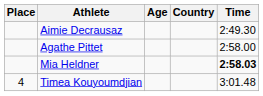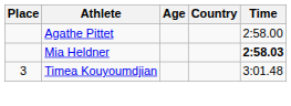 <table class="wikitable mw-datatable sortable">
 <tr>
 <th>Place</th>
 <th>Athlete</th>
 <th>Age</th>
 <th>Country</th>
 <th>Time</th>
-</tr>
-<tr>
-<td align=center></td>
-<td><a href='#'>Aimie Decrausaz</a></td>
-<td></td>
-<td></td>
-<td>2:49.30</td>
 </tr>
 <tr>
 <td align=center></td>
 <td><a href='#'>Agathe Pittet</a></td>
 <td></td>
 <td></td>
 <td>2:58.00</td>
 </tr>
 <tr>
 <td align=center></td>
 <td><a href='#'>Mia Heldner</a></td>
 <td></td>
 <td></td>
 <td><strong>2:58.03</strong></td>
 </tr>
 <tr>
-<td align=center>4</td>
+<td align=center>3</td>
 <td><a href='#'>Timea Kouyoumdjian</a></td>
 <td></td>
 <td></td>
 <td>3:01.48</td>
 </tr>
 </table>
